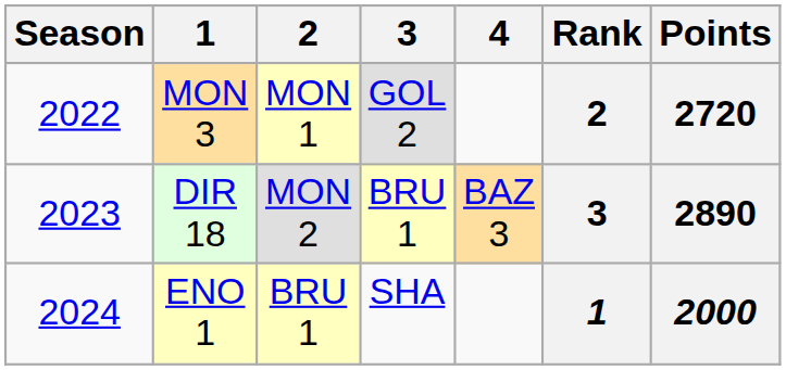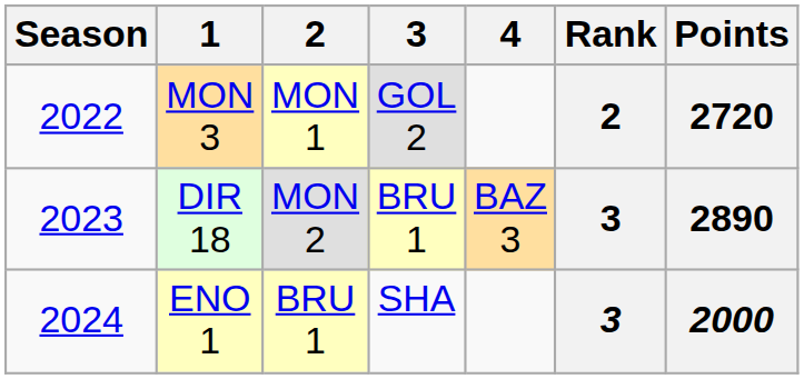 <table class="wikitable" style="text-align:center;">
 <tr>
 <th>Season</th>
 <th>1</th>
 <th>2</th>
 <th>3</th>
 <th>4</th>
 <th>Rank</th>
 <th>Points</th>
 </tr>
 <tr>
 <td><a href='#'>2022</a></td>
 <td bgcolor="#ffdf9f"><a href='#'>MON</a><br>3</td>
 <td bgcolor="#ffffbf"><a href='#'>MON</a><br>1</td>
 <td bgcolor="#dfdfdf"><a href='#'>GOL</a><br>2</td>
 <td></td>
 <th>2</th>
 <th>2720</th>
 </tr>
 <tr>
 <td><a href='#'>2023</a></td>
 <td bgcolor="#dfffdf"><a href='#'>DIR</a><br>18</td>
 <td bgcolor="#dfdfdf"><a href='#'>MON</a><br>2</td>
 <td bgcolor="#ffffbf"><a href='#'>BRU</a><br>1</td>
 <td bgcolor="#ffdf9f"><a href='#'>BAZ</a><br>3</td>
 <th>3</th>
 <th>2890</th>
 </tr>
 <tr>
 <td><a href='#'>2024</a></td>
 <td bgcolor="#ffffbf"><a href='#'>ENO</a><br>1</td>
 <td bgcolor="#ffffbf"><a href='#'>BRU</a><br>1</td>
 <td><a href='#'>SHA</a><br> </td>
 <td></td>
-<th><em>1</em></th>
+<th><em>3</em></th>
 <th><em>2000</em></th>
 </tr>
 </table>
